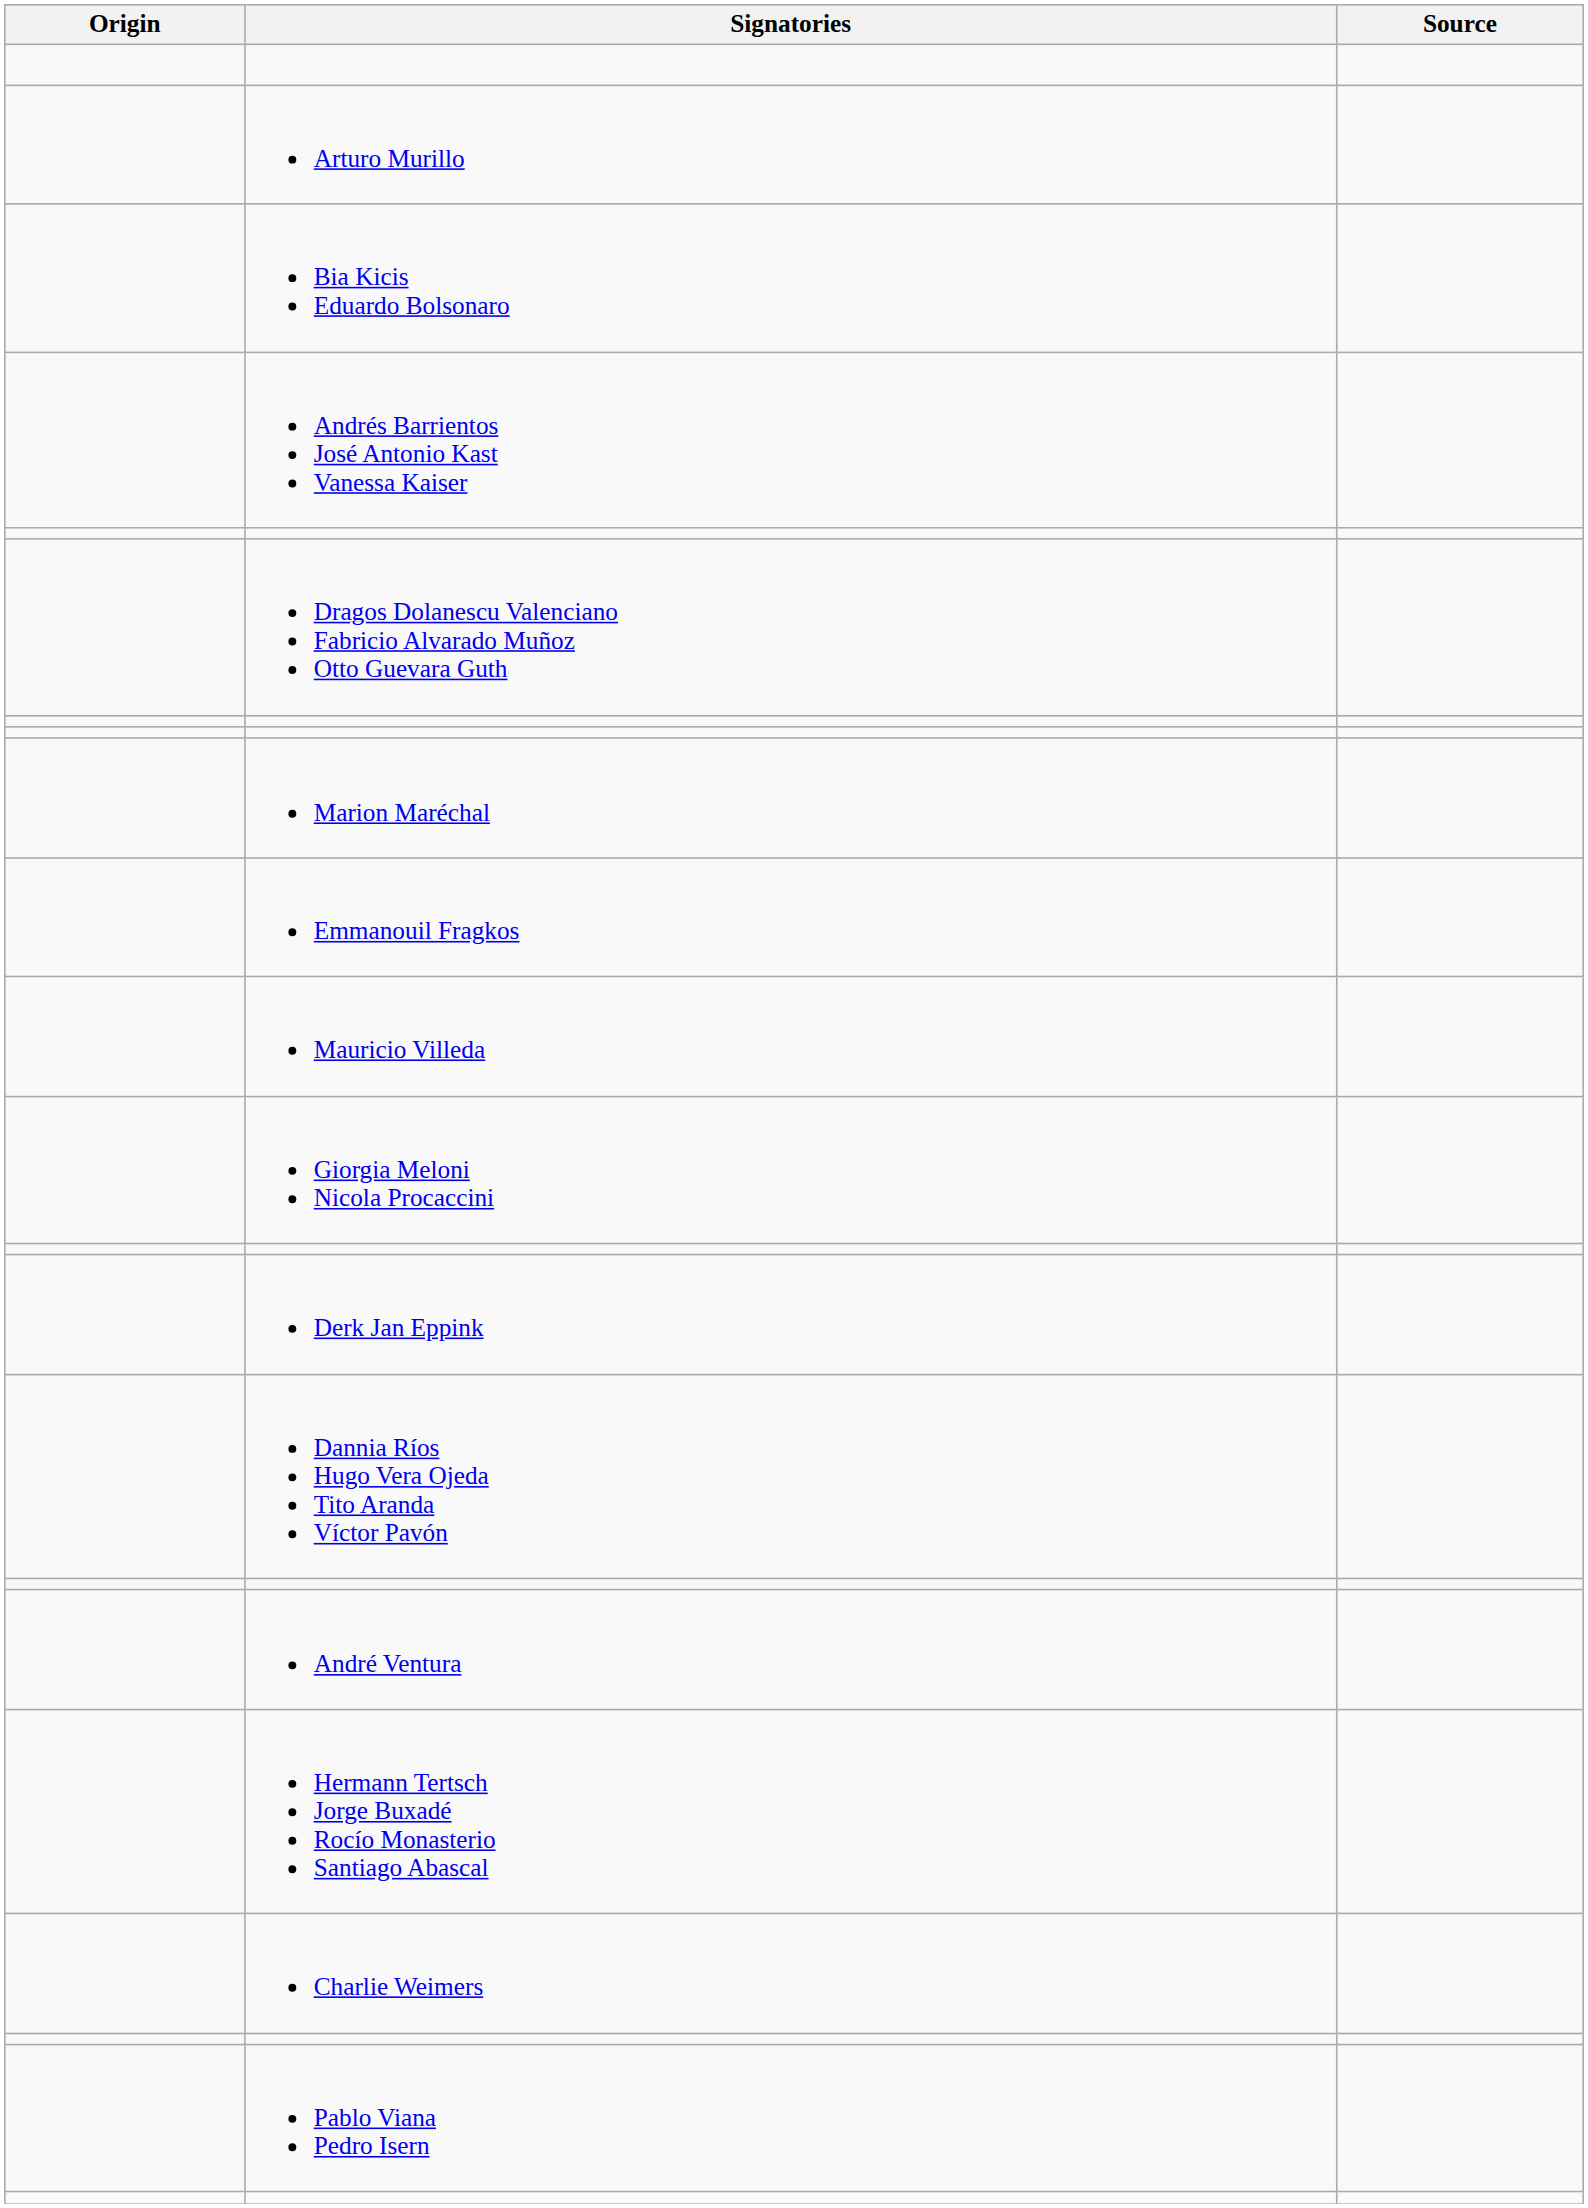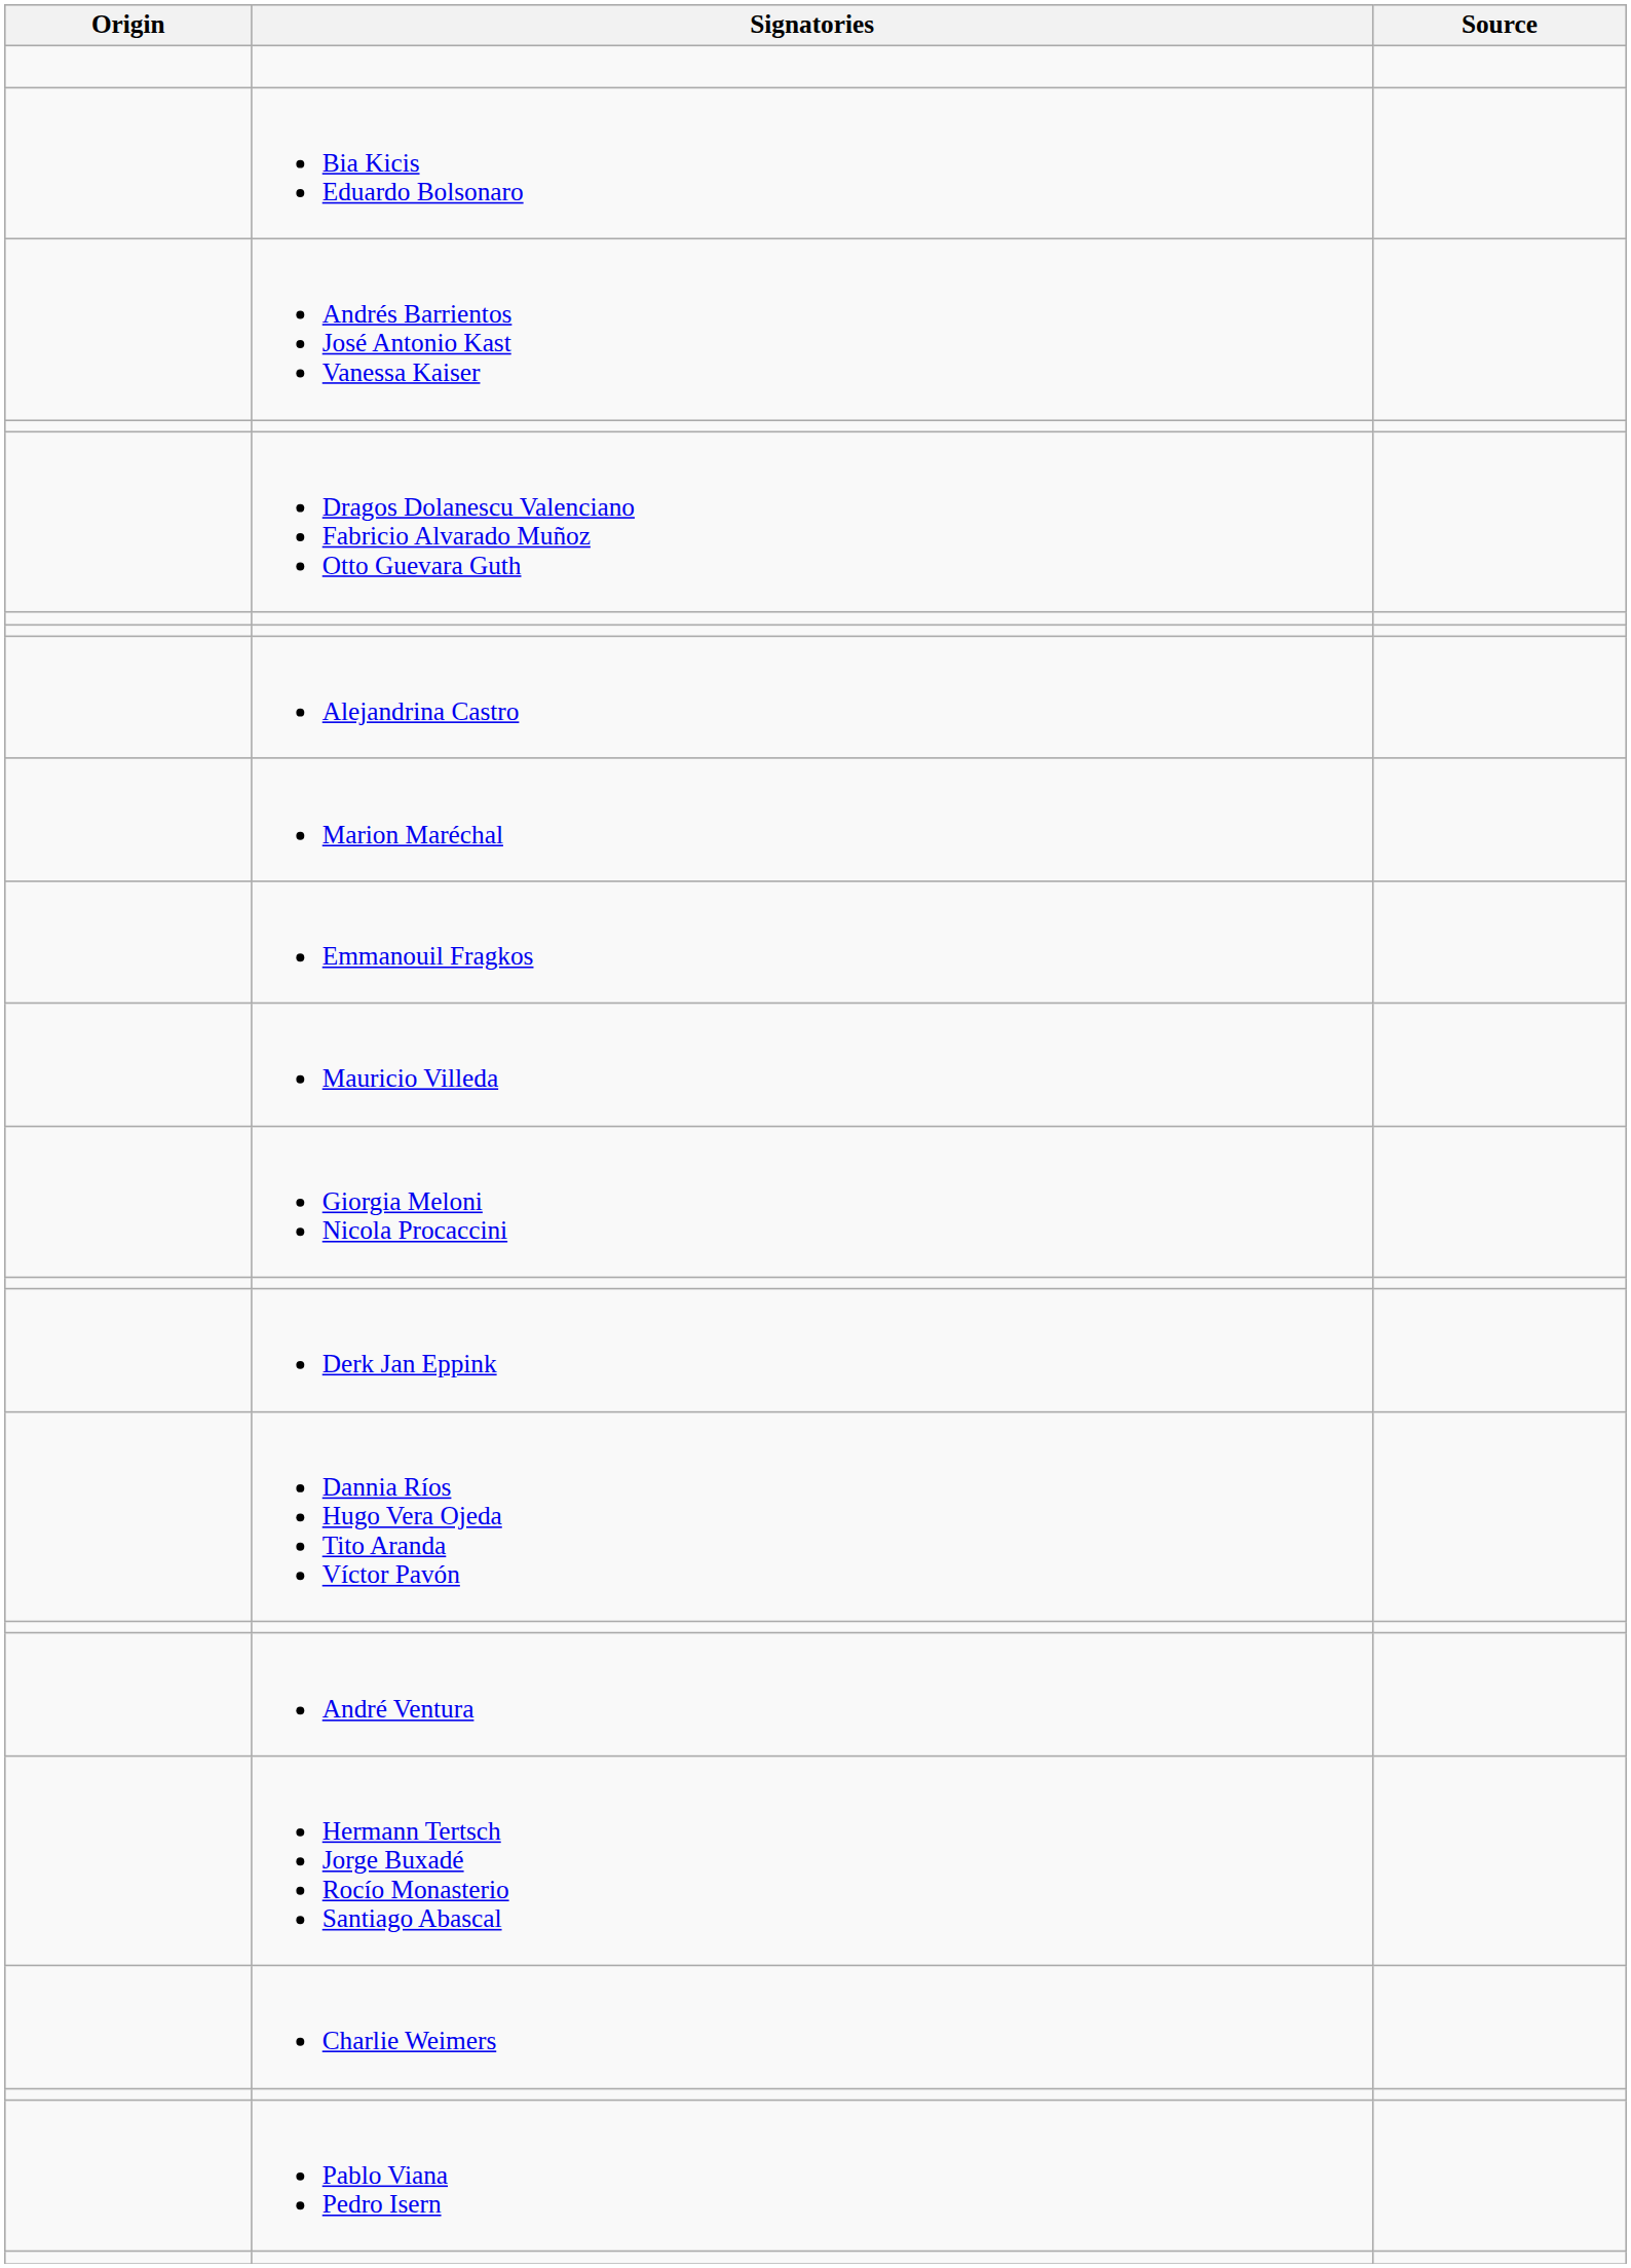 <table class="wikitable" width="1000">
 <tr>
 <th>Origin</th>
 <th>Signatories</th>
 <th>Source</th>
 </tr>
 <tr>
 <td></td>
 <td><br></td>
-<td></td>
-</tr>
-<tr>
-<td></td>
-<td><br><ul><li><a href='#'>Arturo Murillo</a></li></ul></td>
 <td></td>
 </tr>
 <tr>
 <td></td>
 <td><br><ul><li><a href='#'>Bia Kicis</a></li><li><a href='#'>Eduardo Bolsonaro</a></li></ul></td>
 <td></td>
 </tr>
 <tr>
 <td></td>
 <td><br><ul><li><a href='#'>Andrés Barrientos</a></li><li><a href='#'>José Antonio Kast</a></li><li><a href='#'>Vanessa Kaiser</a></li></ul></td>
 <td></td>
 </tr>
 <tr>
 <td></td>
 <td></td>
 <td></td>
 </tr>
 <tr>
 <td></td>
 <td><br><ul><li><a href='#'>Dragos Dolanescu Valenciano</a></li><li><a href='#'>Fabricio Alvarado Muñoz</a></li><li><a href='#'>Otto Guevara Guth</a></li></ul></td>
 <td></td>
 </tr>
 <tr>
 <td></td>
 <td></td>
 <td></td>
 </tr>
 <tr>
 <td></td>
 <td></td>
+<td></td>
+</tr>
+<tr>
+<td></td>
+<td><br><ul><li><a href='#'>Alejandrina Castro</a></li></ul></td>
 <td></td>
 </tr>
 <tr>
 <td></td>
 <td><br><ul><li><a href='#'>Marion Maréchal</a></li></ul></td>
 <td></td>
 </tr>
 <tr>
 <td></td>
 <td><br><ul><li><a href='#'>Emmanouil Fragkos</a></li></ul></td>
 <td></td>
 </tr>
 <tr>
 <td></td>
 <td><br><ul><li><a href='#'>Mauricio Villeda</a></li></ul></td>
 <td></td>
 </tr>
 <tr>
 <td></td>
 <td><br><ul><li><a href='#'>Giorgia Meloni</a></li><li><a href='#'>Nicola Procaccini</a></li></ul></td>
 <td></td>
 </tr>
 <tr>
 <td></td>
 <td></td>
 <td></td>
 </tr>
 <tr>
 <td></td>
 <td><br><ul><li><a href='#'>Derk Jan Eppink</a></li></ul></td>
 <td></td>
 </tr>
 <tr>
 <td></td>
 <td><br><ul><li><a href='#'>Dannia Ríos</a></li><li><a href='#'>Hugo Vera Ojeda</a></li><li><a href='#'>Tito Aranda</a></li><li><a href='#'>Víctor Pavón</a></li></ul></td>
 <td></td>
 </tr>
 <tr>
 <td></td>
 <td></td>
 <td></td>
 </tr>
 <tr>
 <td></td>
 <td><br><ul><li><a href='#'>André Ventura</a></li></ul></td>
 <td></td>
 </tr>
 <tr>
 <td></td>
 <td><br><ul><li><a href='#'>Hermann Tertsch</a></li><li><a href='#'>Jorge Buxadé</a></li><li><a href='#'>Rocío Monasterio</a></li><li><a href='#'>Santiago Abascal</a></li></ul></td>
 <td></td>
 </tr>
 <tr>
 <td></td>
 <td><br><ul><li><a href='#'>Charlie Weimers</a></li></ul></td>
 <td></td>
 </tr>
 <tr>
 <td></td>
 <td></td>
 <td></td>
 </tr>
 <tr>
 <td></td>
 <td><br><ul><li><a href='#'>Pablo Viana</a></li><li><a href='#'>Pedro Isern</a></li></ul></td>
 <td></td>
 </tr>
 <tr>
 <td></td>
 <td></td>
 <td></td>
 </tr>
 </table>
